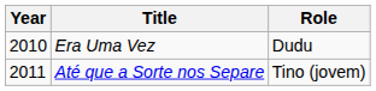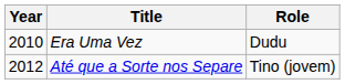 <table class="wikitable sortable">
 <tr>
 <th>Year</th>
 <th>Title</th>
 <th>Role</th>
 </tr>
 <tr>
 <td>2010</td>
 <td><em>Era Uma Vez</em></td>
 <td>Dudu</td>
 </tr>
 <tr>
-<td>2011</td>
+<td>2012</td>
 <td><em><a href='#'>Até que a Sorte nos Separe</a></em></td>
 <td>Tino (jovem)</td>
 </tr>
 </table>
